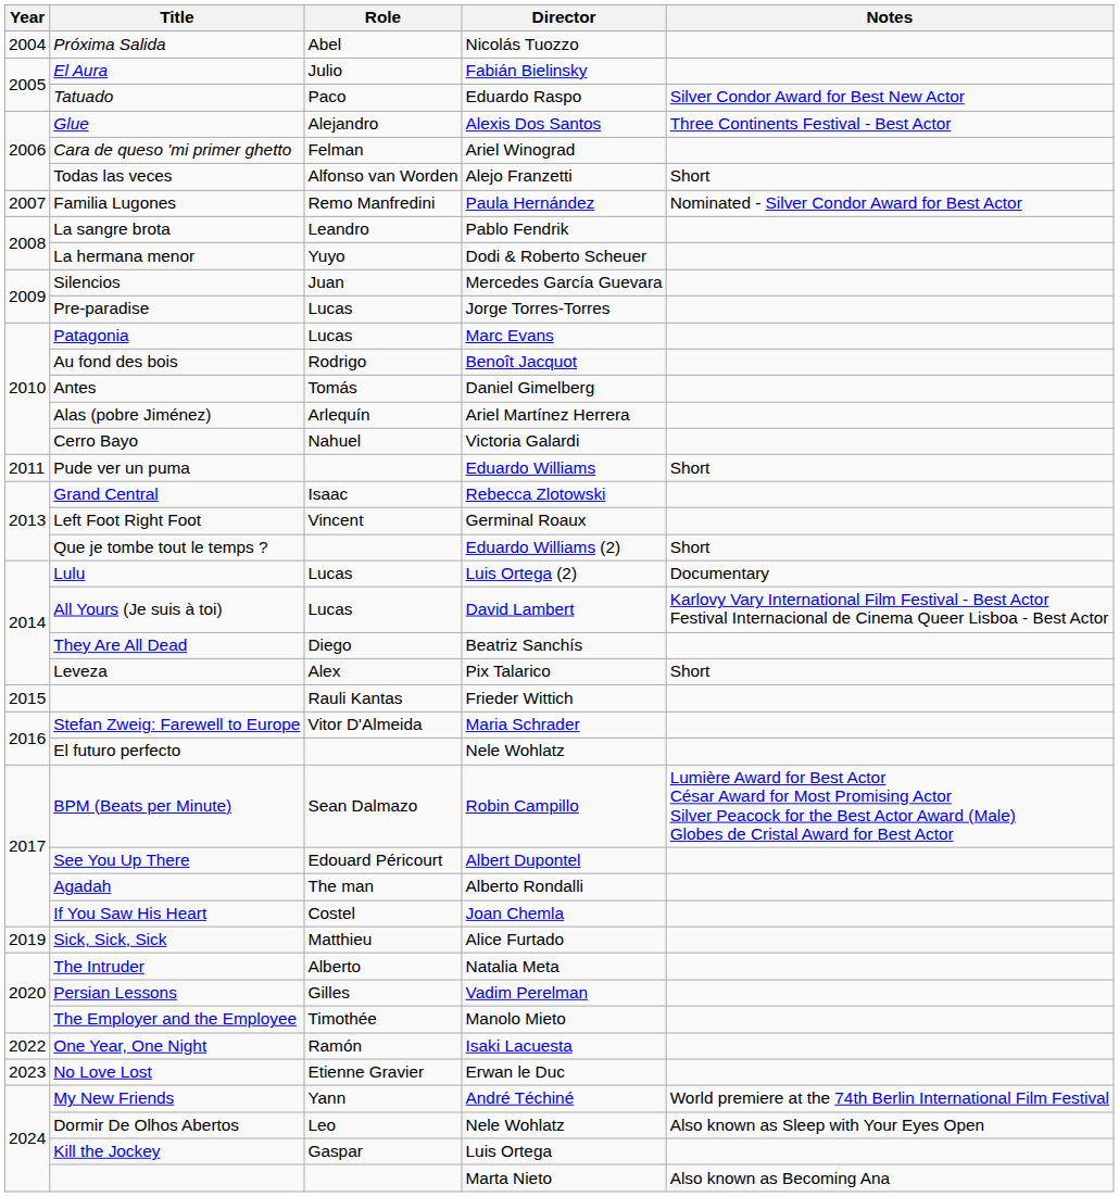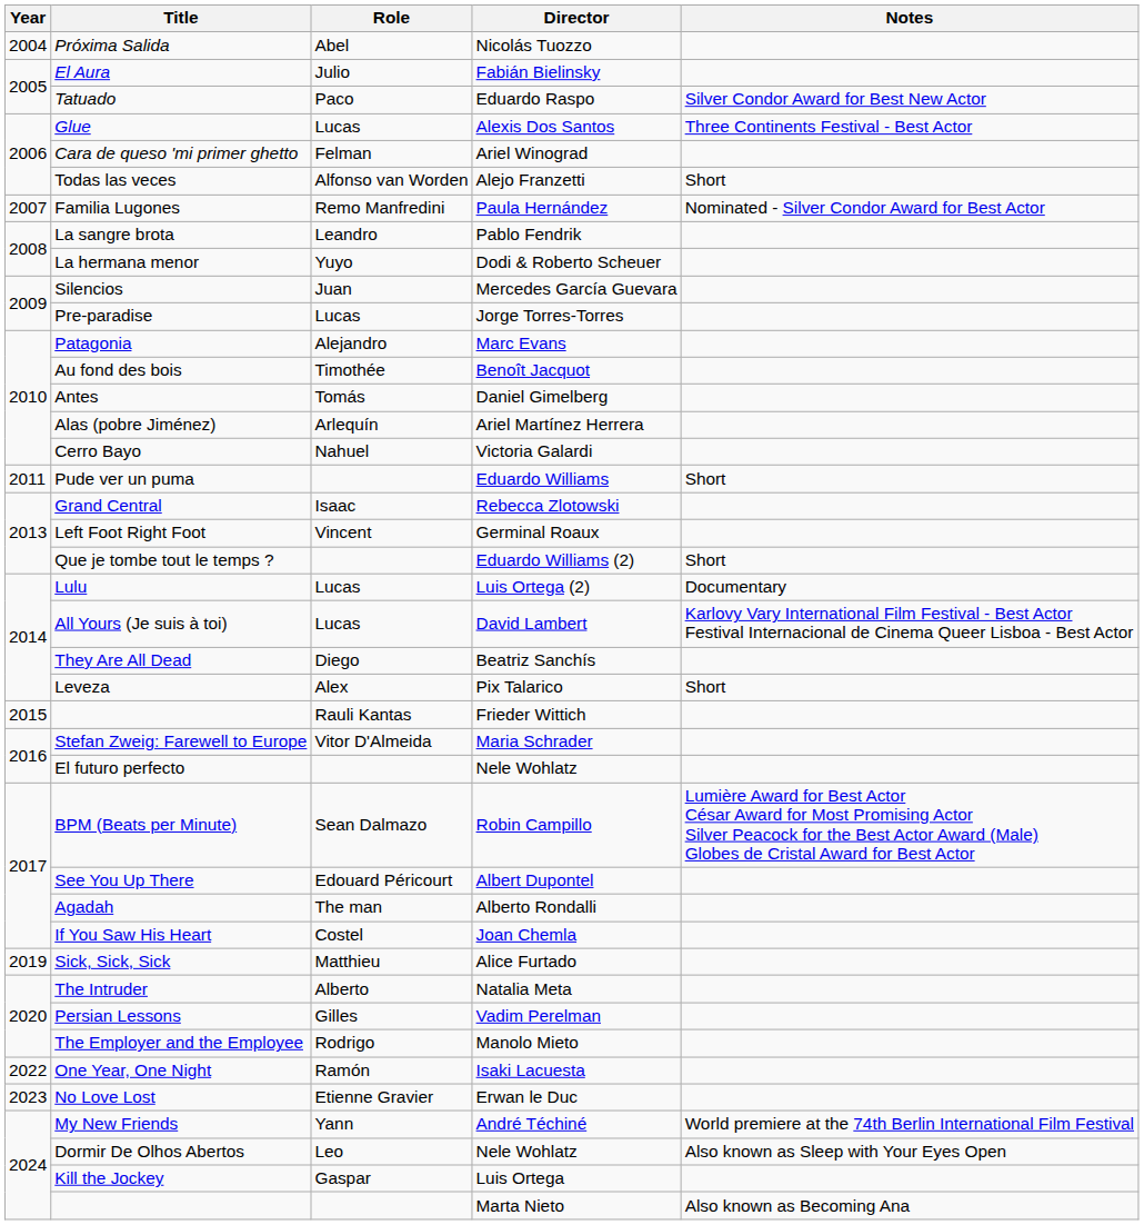 <table class="wikitable">
 <tr>
 <th>Year</th>
 <th>Title</th>
 <th>Role</th>
 <th>Director</th>
 <th class="unsortable">Notes</th>
 </tr>
 <tr>
 <td>2004</td>
 <td><em>Próxima Salida</em></td>
 <td>Abel</td>
 <td>Nicolás Tuozzo</td>
 <td></td>
 </tr>
 <tr>
 <td rowspan=2>2005</td>
 <td><em><a href='#'>El Aura</a></em></td>
 <td>Julio</td>
 <td><a href='#'>Fabián Bielinsky</a></td>
 <td></td>
 </tr>
 <tr>
 <td><em>Tatuado</em></td>
 <td>Paco</td>
 <td>Eduardo Raspo</td>
 <td><a href='#'>Silver Condor Award for Best New Actor</a></td>
 </tr>
 <tr>
 <td rowspan=3>2006</td>
 <td><em><a href='#'>Glue</a></em></td>
-<td>Alejandro</td>
+<td>Lucas</td>
 <td><a href='#'>Alexis Dos Santos</a></td>
 <td><a href='#'>Three Continents Festival - Best Actor</a></td>
 </tr>
 <tr>
 <td><em>Cara de queso 'mi primer ghetto<strong></td>
 <td>Felman</td>
 <td>Ariel Winograd</td>
 <td></td>
 </tr>
 <tr>
 <td></em>Todas las veces<em></td>
 <td>Alfonso van Worden</td>
 <td>Alejo Franzetti</td>
 <td>Short</td>
 </tr>
 <tr>
 <td>2007</td>
 <td></em>Familia Lugones<em></td>
 <td>Remo Manfredini</td>
 <td><a href='#'>Paula Hernández</a></td>
 <td>Nominated - <a href='#'>Silver Condor Award for Best Actor</a></td>
 </tr>
 <tr>
 <td rowspan=2>2008</td>
 <td></em>La sangre brota<em></td>
 <td>Leandro</td>
 <td>Pablo Fendrik</td>
 <td></td>
 </tr>
 <tr>
 <td></em>La hermana menor<em></td>
 <td>Yuyo</td>
 <td>Dodi & Roberto Scheuer</td>
 <td></td>
 </tr>
 <tr>
 <td rowspan=2>2009</td>
 <td></em>Silencios<em></td>
 <td>Juan</td>
 <td>Mercedes García Guevara</td>
 <td></td>
 </tr>
 <tr>
 <td></em>Pre-paradise<em></td>
 <td>Lucas</td>
 <td>Jorge Torres-Torres</td>
 <td></td>
 </tr>
 <tr>
 <td rowspan=5>2010</td>
 <td></em><a href='#'>Patagonia</a><em></td>
-<td>Lucas</td>
+<td>Alejandro</td>
 <td><a href='#'>Marc Evans</a></td>
 <td></td>
 </tr>
 <tr>
 <td></em>Au fond des bois<em></td>
-<td>Rodrigo</td>
+<td>Timothée</td>
 <td><a href='#'>Benoît Jacquot</a></td>
 <td></td>
 </tr>
 <tr>
 <td></em>Antes<em></td>
 <td>Tomás</td>
 <td>Daniel Gimelberg</td>
 <td></td>
 </tr>
 <tr>
 <td></em>Alas (pobre Jiménez)<em></td>
 <td>Arlequín</td>
 <td>Ariel Martínez Herrera</td>
 <td></td>
 </tr>
 <tr>
 <td></em>Cerro Bayo<em></td>
 <td>Nahuel</td>
 <td>Victoria Galardi</td>
 <td></td>
 </tr>
 <tr>
 <td>2011</td>
 <td></em>Pude ver un puma<em></td>
 <td></td>
 <td><a href='#'>Eduardo Williams</a></td>
 <td>Short</td>
 </tr>
 <tr>
 <td rowspan=3>2013</td>
 <td></em><a href='#'>Grand Central</a><em></td>
 <td>Isaac</td>
 <td><a href='#'>Rebecca Zlotowski</a></td>
 <td></td>
 </tr>
 <tr>
 <td></em>Left Foot Right Foot<em></td>
 <td>Vincent</td>
 <td>Germinal Roaux</td>
 <td></td>
 </tr>
 <tr>
 <td></em>Que je tombe tout le temps ?<em></td>
 <td></td>
 <td><a href='#'>Eduardo Williams</a> (2)</td>
 <td>Short</td>
 </tr>
 <tr>
 <td rowspan=4>2014</td>
 <td></em><a href='#'>Lulu</a><em></td>
 <td>Lucas</td>
 <td><a href='#'>Luis Ortega</a> (2)</td>
 <td>Documentary</td>
 </tr>
 <tr>
 <td></em><a href='#'>All Yours</a> (Je suis à toi)<em></td>
 <td>Lucas</td>
 <td><a href='#'>David Lambert</a></td>
 <td><a href='#'>Karlovy Vary International Film Festival - Best Actor</a><br>Festival Internacional de Cinema Queer Lisboa - Best Actor</td>
 </tr>
 <tr>
 <td></em><a href='#'>They Are All Dead</a><em></td>
 <td>Diego</td>
 <td>Beatriz Sanchís</td>
 <td></td>
 </tr>
 <tr>
 <td></em>Leveza<em></td>
 <td>Alex</td>
 <td>Pix Talarico</td>
 <td>Short</td>
 </tr>
 <tr>
 <td>2015</td>
 <td></em><em></td>
 <td>Rauli Kantas</td>
 <td>Frieder Wittich</td>
 <td></td>
 </tr>
 <tr>
 <td rowspan=2>2016</td>
 <td></em><a href='#'>Stefan Zweig: Farewell to Europe</a><em></td>
 <td>Vitor D'Almeida</td>
 <td><a href='#'>Maria Schrader</a></td>
 <td></td>
 </tr>
 <tr>
 <td></em>El futuro perfecto<em></td>
 <td></td>
 <td>Nele Wohlatz</td>
 <td></td>
 </tr>
 <tr>
 <td rowspan=4>2017</td>
 <td></em><a href='#'>BPM (Beats per Minute)</a><em></td>
 <td>Sean Dalmazo</td>
 <td><a href='#'>Robin Campillo</a></td>
 <td><a href='#'>Lumière Award for Best Actor</a><br><a href='#'>César Award for Most Promising Actor</a><br><a href='#'>Silver Peacock for the Best Actor Award (Male)</a><br><a href='#'>Globes de Cristal Award for Best Actor</a></td>
 </tr>
 <tr>
 <td></em><a href='#'>See You Up There</a><em></td>
 <td>Edouard Péricourt</td>
 <td><a href='#'>Albert Dupontel</a></td>
 <td></td>
 </tr>
 <tr>
 <td></em><a href='#'>Agadah</a><em></td>
 <td>The man</td>
 <td>Alberto Rondalli</td>
 <td></td>
 </tr>
 <tr>
 <td></em><a href='#'>If You Saw His Heart</a><em></td>
 <td>Costel</td>
 <td><a href='#'>Joan Chemla</a></td>
 <td></td>
 </tr>
 <tr>
 <td>2019</td>
 <td></em><a href='#'>Sick, Sick, Sick</a><em></td>
 <td>Matthieu</td>
 <td>Alice Furtado</td>
 <td></td>
 </tr>
 <tr>
 <td rowspan=3>2020</td>
 <td></em><a href='#'>The Intruder</a><em></td>
 <td>Alberto</td>
 <td>Natalia Meta</td>
 <td></td>
 </tr>
 <tr>
 <td></em><a href='#'>Persian Lessons</a><em></td>
 <td>Gilles</td>
 <td><a href='#'>Vadim Perelman</a></td>
 <td></td>
 </tr>
 <tr>
 <td></em><a href='#'>The Employer and the Employee</a><em></td>
-<td>Timothée</td>
+<td>Rodrigo</td>
 <td>Manolo Mieto</td>
 <td></td>
 </tr>
 <tr>
 <td>2022</td>
 <td></em><a href='#'>One Year, One Night</a><em></td>
 <td>Ramón</td>
 <td><a href='#'>Isaki Lacuesta</a></td>
 <td></td>
 </tr>
 <tr>
 <td>2023</td>
 <td></em><a href='#'>No Love Lost</a><em></td>
 <td>Etienne Gravier</td>
 <td>Erwan le Duc</td>
 <td></td>
 </tr>
 <tr>
 <td rowspan="4">2024</td>
 <td></em><a href='#'>My New Friends</a><em> </td>
 <td>Yann</td>
 <td><a href='#'>André Téchiné</a></td>
 <td>World premiere at the <a href='#'>74th Berlin International Film Festival</a></td>
 </tr>
 <tr>
 <td></em>Dormir De Olhos Abertos<em></td>
 <td>Leo</td>
 <td>Nele Wohlatz</td>
 <td>Also known as </em>Sleep with Your Eyes Open<em></td>
 </tr>
 <tr>
 <td></em><a href='#'>Kill the Jockey</a><em></td>
 <td>Gaspar</td>
 <td>Luis Ortega</td>
 </tr>
 <tr>
 <td></td>
 <td></td>
 <td>Marta Nieto</td>
 <td>Also known as </em>Becoming Ana<em></td>
 </tr>
 </table>
